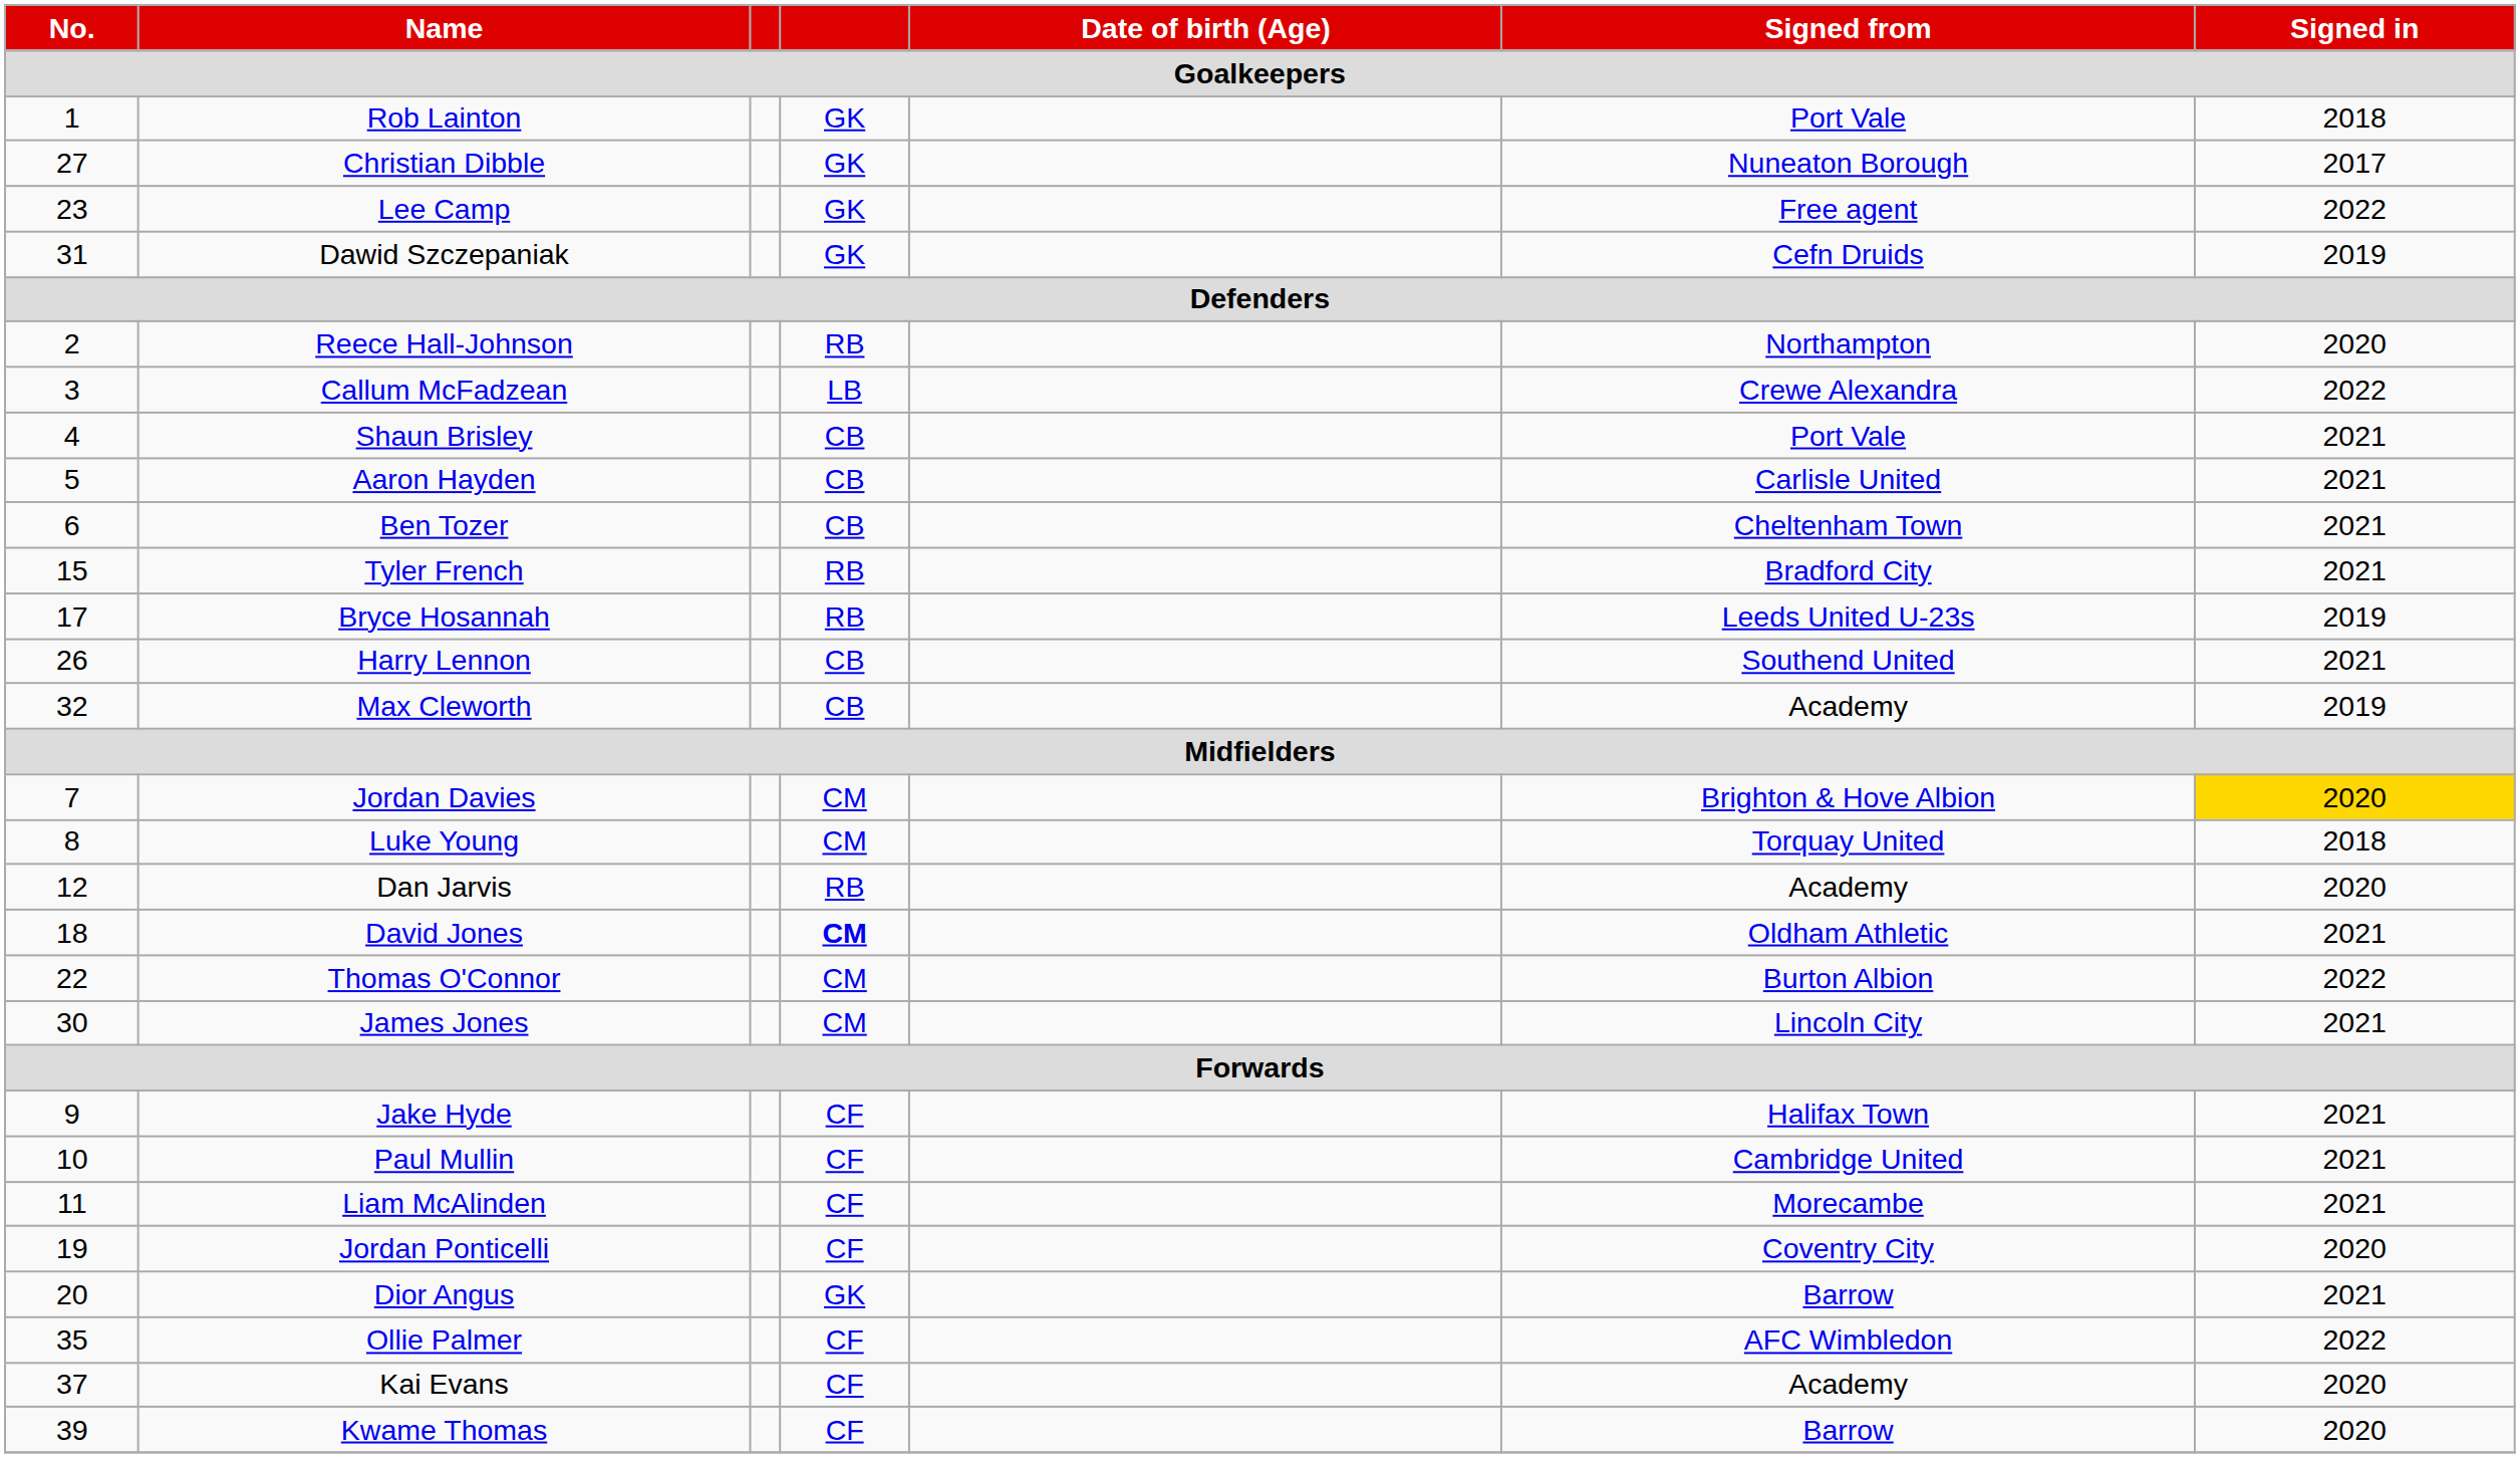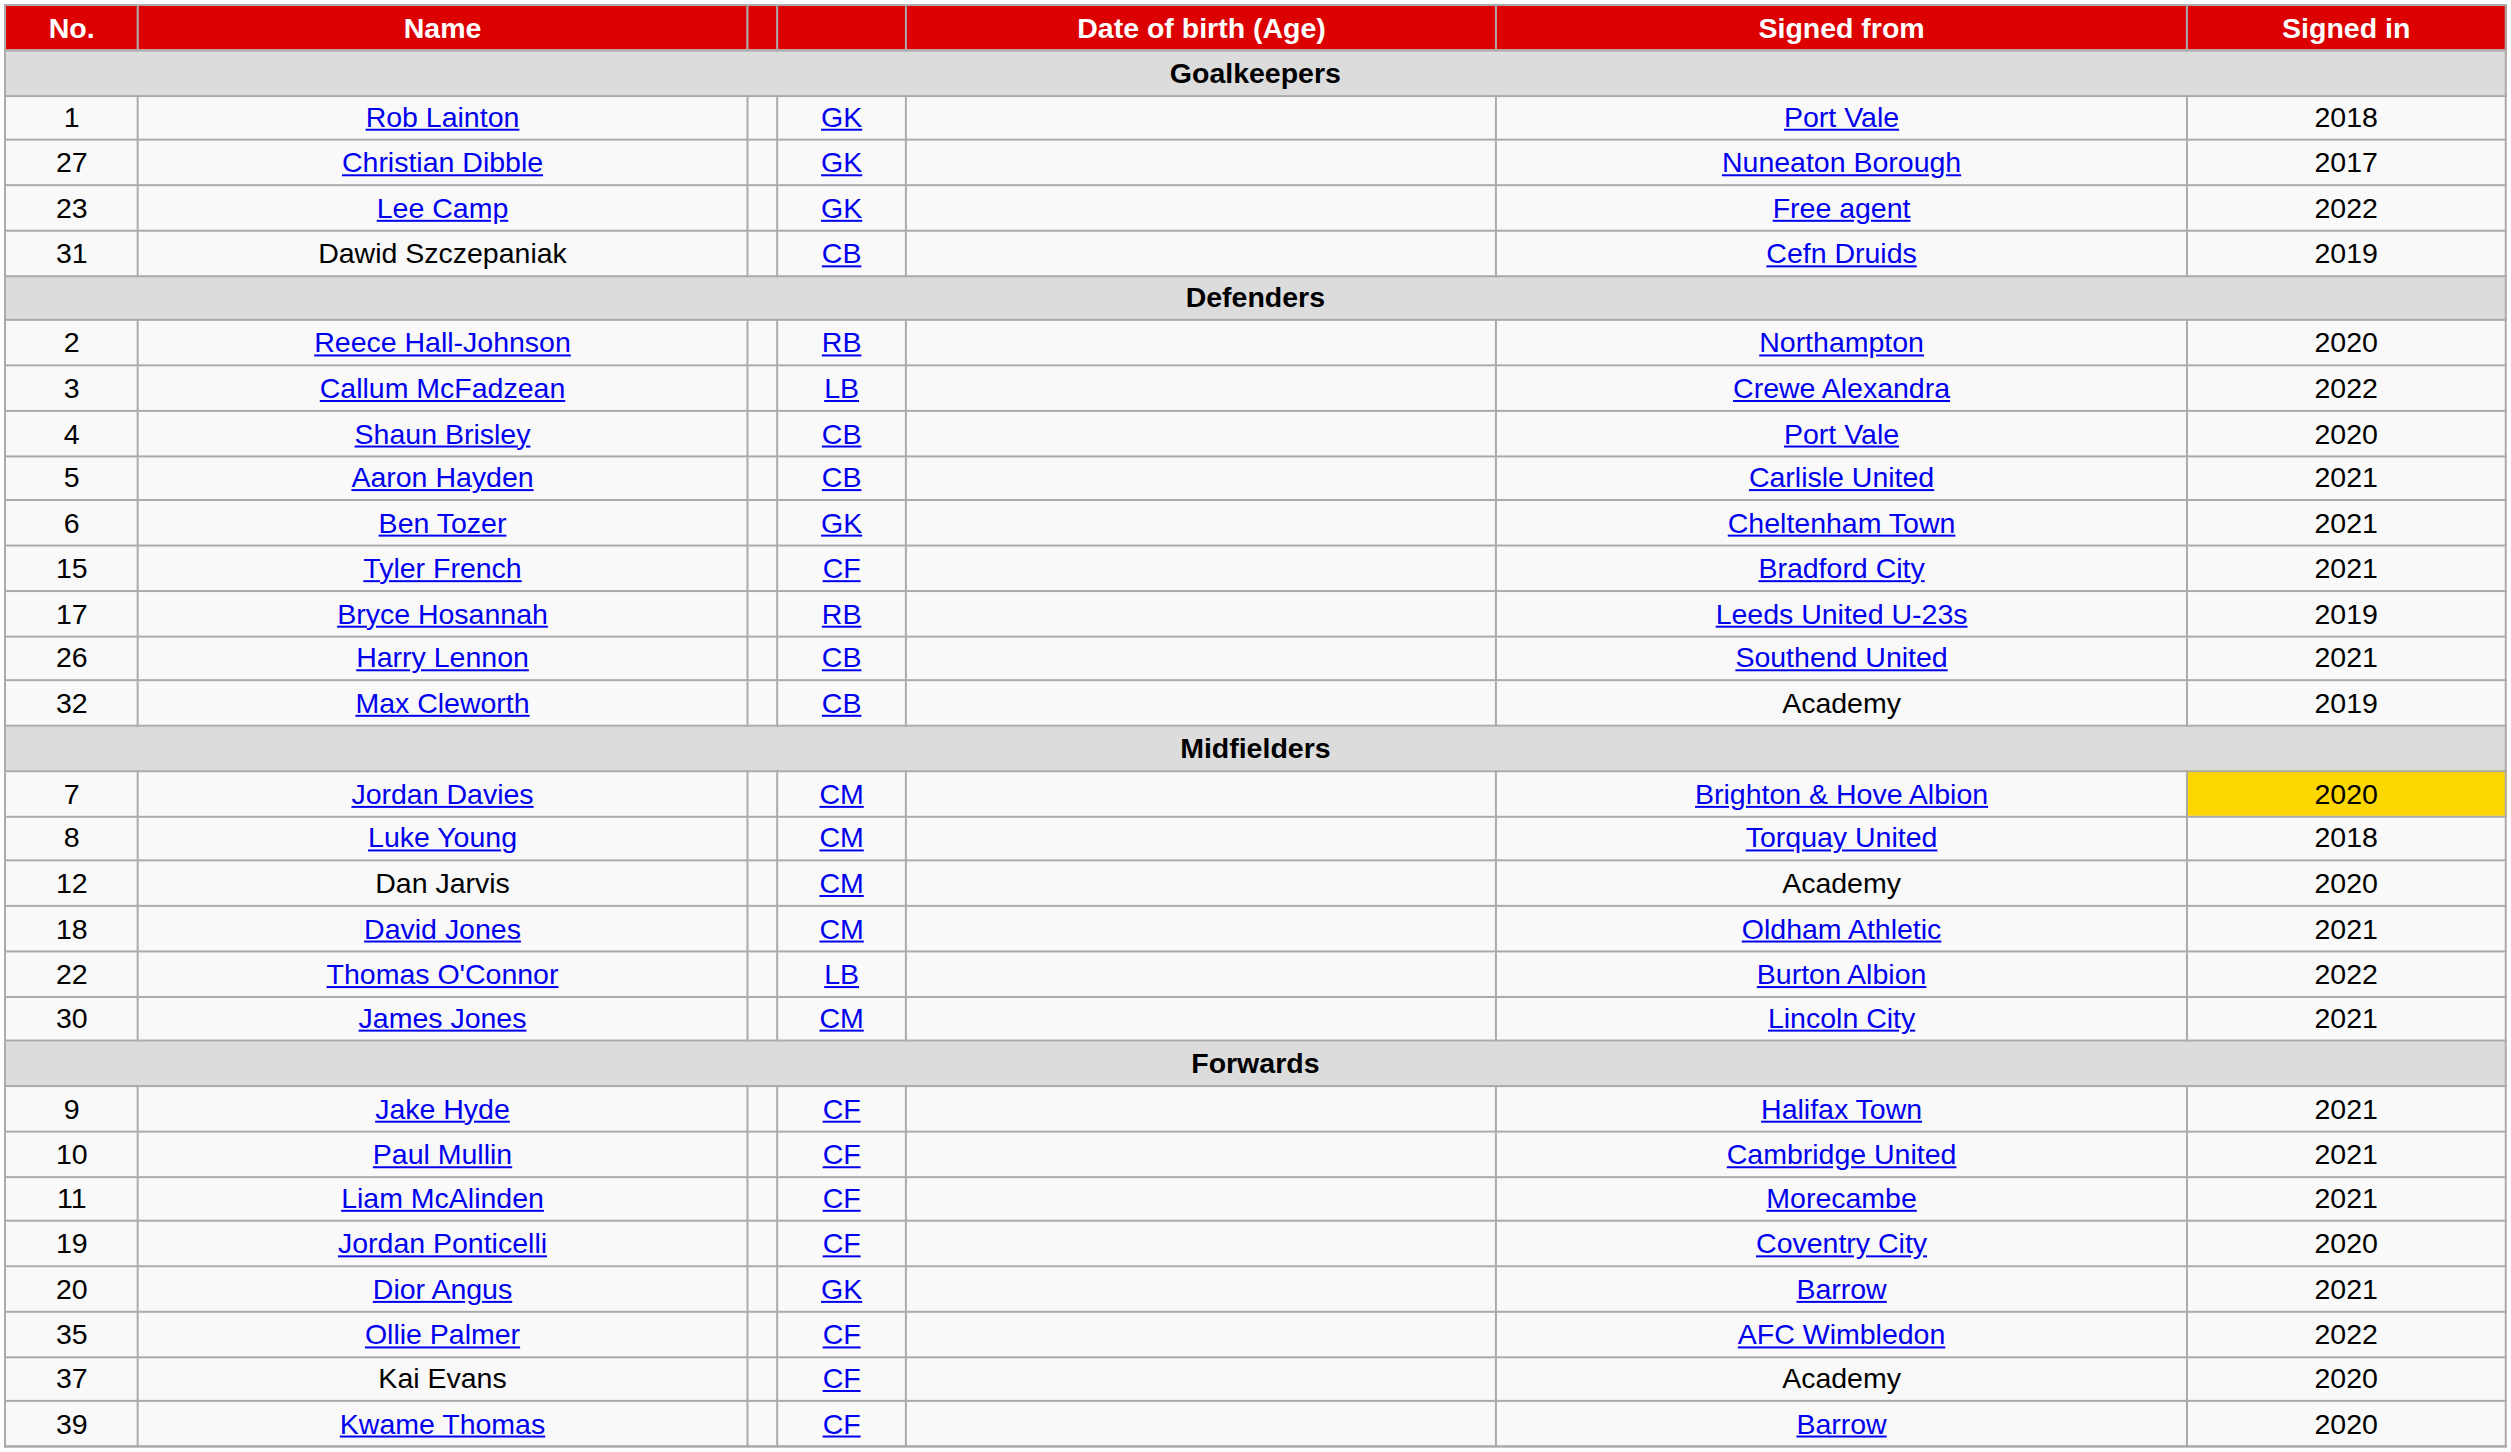 <table class="wikitable sortable" style="text-align:center; font-size:90%; width:100%">
 <tr>
 <th style="background:#DD0000; color:white; text-align:center;">No.</th>
 <th style="background:#DD0000; color:white; text-align:center;">Name</th>
 <th style="background:#DD0000; color:white; text-align:center;"></th>
 <th style="background:#DD0000; color:white; text-align:center;"></th>
 <th style="background:#DD0000; color:white; text-align:center;">Date of birth (Age)</th>
 <th style="background:#DD0000; color:white; text-align:center;">Signed from</th>
 <th style="background:#DD0000; color:white; text-align:center;">Signed in</th>
 </tr>
 <tr>
 <th colspan="7" style="background:#dcdcdc; text-align:center;">Goalkeepers</th>
 </tr>
 <tr>
 <td>1</td>
 <td><a href='#'>Rob Lainton</a></td>
 <td></td>
 <td><a href='#'>GK</a></td>
 <td></td>
 <td> <a href='#'>Port Vale</a></td>
 <td>2018</td>
 </tr>
 <tr>
 <td>27</td>
 <td><a href='#'>Christian Dibble</a></td>
 <td></td>
 <td><a href='#'>GK</a></td>
 <td></td>
 <td> <a href='#'>Nuneaton Borough</a></td>
 <td>2017</td>
 </tr>
 <tr>
 <td>23</td>
 <td><a href='#'>Lee Camp</a></td>
 <td></td>
 <td><a href='#'>GK</a></td>
 <td></td>
 <td><a href='#'>Free agent</a></td>
 <td>2022</td>
 </tr>
 <tr>
 <td>31</td>
 <td>Dawid Szczepaniak</td>
 <td></td>
-<td><a href='#'>GK</a></td>
+<td><a href='#'>CB</a></td>
 <td></td>
 <td> <a href='#'>Cefn Druids</a></td>
 <td>2019</td>
 </tr>
 <tr>
 <th colspan="7" style="background:#dcdcdc; text-align:center;">Defenders</th>
 </tr>
 <tr>
 <td>2</td>
 <td><a href='#'>Reece Hall-Johnson</a></td>
 <td></td>
 <td><a href='#'>RB</a></td>
 <td></td>
 <td> <a href='#'>Northampton</a></td>
 <td>2020</td>
 </tr>
 <tr>
 <td>3</td>
 <td><a href='#'>Callum McFadzean</a></td>
 <td></td>
 <td><a href='#'>LB</a></td>
 <td></td>
 <td> <a href='#'>Crewe Alexandra</a></td>
 <td>2022</td>
 </tr>
 <tr>
 <td>4</td>
 <td><a href='#'>Shaun Brisley</a></td>
 <td></td>
 <td><a href='#'>CB</a></td>
 <td></td>
 <td> <a href='#'>Port Vale</a></td>
-<td>2021</td>
+<td>2020</td>
 </tr>
 <tr>
 <td>5</td>
 <td><a href='#'>Aaron Hayden</a></td>
 <td></td>
 <td><a href='#'>CB</a></td>
 <td></td>
 <td> <a href='#'>Carlisle United</a></td>
 <td>2021</td>
 </tr>
 <tr>
 <td>6</td>
 <td><a href='#'>Ben Tozer</a></td>
 <td></td>
-<td><a href='#'>CB</a></td>
+<td><a href='#'>GK</a></td>
 <td></td>
 <td> <a href='#'>Cheltenham Town</a></td>
 <td>2021</td>
 </tr>
 <tr>
 <td>15</td>
 <td><a href='#'>Tyler French</a></td>
 <td></td>
-<td><a href='#'>RB</a></td>
+<td><a href='#'>CF</a></td>
 <td></td>
 <td> <a href='#'>Bradford City</a></td>
 <td>2021</td>
 </tr>
 <tr>
 <td>17</td>
 <td><a href='#'>Bryce Hosannah</a></td>
 <td></td>
 <td><a href='#'>RB</a></td>
 <td></td>
 <td> <a href='#'>Leeds United U-23s</a></td>
 <td>2019</td>
 </tr>
 <tr>
 <td>26</td>
 <td><a href='#'>Harry Lennon</a></td>
 <td></td>
 <td><a href='#'>CB</a></td>
 <td></td>
 <td> <a href='#'>Southend United</a></td>
 <td>2021</td>
 </tr>
 <tr>
 <td>32</td>
 <td><a href='#'>Max Cleworth</a></td>
 <td></td>
 <td><a href='#'>CB</a></td>
 <td></td>
 <td>Academy</td>
 <td>2019</td>
 </tr>
 <tr>
 <th colspan="7" style="background:#dcdcdc; text-align:center;">Midfielders</th>
 </tr>
 <tr>
 <td>7</td>
 <td><a href='#'>Jordan Davies</a></td>
 <td></td>
 <td><a href='#'>CM</a></td>
 <td></td>
 <td> <a href='#'>Brighton & Hove Albion</a></td>
 <td style="background: gold;">2020</td>
 </tr>
 <tr>
 <td>8</td>
 <td><a href='#'>Luke Young</a></td>
 <td></td>
 <td><a href='#'>CM</a></td>
 <td></td>
 <td> <a href='#'>Torquay United</a></td>
 <td>2018</td>
 </tr>
 <tr>
 <td>12</td>
 <td>Dan Jarvis</td>
 <td></td>
-<td><a href='#'>RB</a></td>
+<td><a href='#'>CM</a></td>
 <td></td>
 <td>Academy</td>
 <td>2020</td>
 </tr>
 <tr>
 <td>18</td>
 <td><a href='#'>David Jones</a></td>
 <td></td>
-<td><strong><a href='#'>CM</a></strong></td>
+<td><a href='#'>CM</a></td>
 <td></td>
 <td> <a href='#'>Oldham Athletic</a></td>
 <td>2021</td>
 </tr>
 <tr>
 <td>22</td>
 <td><a href='#'>Thomas O'Connor</a></td>
 <td></td>
-<td><a href='#'>CM</a></td>
+<td><a href='#'>LB</a></td>
 <td></td>
 <td> <a href='#'>Burton Albion</a></td>
 <td>2022</td>
 </tr>
 <tr>
 <td>30</td>
 <td><a href='#'>James Jones</a></td>
 <td></td>
 <td><a href='#'>CM</a></td>
 <td></td>
 <td> <a href='#'>Lincoln City</a></td>
 <td>2021</td>
 </tr>
 <tr>
 <th colspan="7" style="background:#dcdcdc; text-align:center;">Forwards</th>
 </tr>
 <tr>
 <td>9</td>
 <td><a href='#'>Jake Hyde</a></td>
 <td></td>
 <td><a href='#'>CF</a></td>
 <td></td>
 <td> <a href='#'>Halifax Town</a></td>
 <td>2021</td>
 </tr>
 <tr>
 <td>10</td>
 <td><a href='#'>Paul Mullin</a></td>
 <td></td>
 <td><a href='#'>CF</a></td>
 <td></td>
 <td> <a href='#'>Cambridge United</a></td>
 <td>2021</td>
 </tr>
 <tr>
 <td>11</td>
 <td><a href='#'>Liam McAlinden</a></td>
 <td></td>
 <td><a href='#'>CF</a></td>
 <td></td>
 <td> <a href='#'>Morecambe</a></td>
 <td>2021</td>
 </tr>
 <tr>
 <td>19</td>
 <td><a href='#'>Jordan Ponticelli</a></td>
 <td></td>
 <td><a href='#'>CF</a></td>
 <td></td>
 <td> <a href='#'>Coventry City</a></td>
 <td>2020</td>
 </tr>
 <tr>
 <td>20</td>
 <td><a href='#'>Dior Angus</a></td>
 <td></td>
 <td><a href='#'>GK</a></td>
 <td></td>
 <td> <a href='#'>Barrow</a></td>
 <td>2021</td>
 </tr>
 <tr>
 <td>35</td>
 <td><a href='#'>Ollie Palmer</a></td>
 <td></td>
 <td><a href='#'>CF</a></td>
 <td></td>
 <td> <a href='#'>AFC Wimbledon</a></td>
 <td>2022</td>
 </tr>
 <tr>
 <td>37</td>
 <td>Kai Evans</td>
 <td></td>
 <td><a href='#'>CF</a></td>
 <td></td>
 <td>Academy</td>
 <td>2020</td>
 </tr>
 <tr>
 <td>39</td>
 <td><a href='#'>Kwame Thomas</a></td>
 <td></td>
 <td><a href='#'>CF</a></td>
 <td></td>
 <td> <a href='#'>Barrow</a></td>
 <td>2020</td>
 </tr>
 <tr>
 </tr>
 </table>
